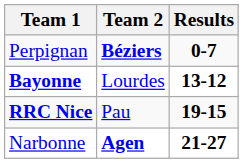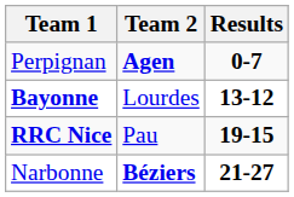 <table class="wikitable">
 <tr>
 <th>Team 1</th>
 <th>Team 2</th>
 <th>Results</th>
 </tr>
 <tr>
 <td><a href='#'>Perpignan</a></td>
-<td><strong><a href='#'>Béziers</a></strong></td>
+<td><strong><a href='#'>Agen</a></strong></td>
 <td align="center"><strong>0-7</strong></td>
 </tr>
 <tr bgcolor="white">
 <td><strong><a href='#'>Bayonne</a></strong></td>
 <td><a href='#'>Lourdes</a></td>
 <td align="center"><strong>13-12</strong></td>
 </tr>
 <tr>
 <td><strong><a href='#'>RRC Nice</a></strong></td>
 <td><a href='#'>Pau</a></td>
 <td align="center"><strong>19-15</strong></td>
 </tr>
 <tr bgcolor="white">
 <td><a href='#'>Narbonne</a></td>
-<td><strong><a href='#'>Agen</a></strong></td>
+<td><strong><a href='#'>Béziers</a></strong></td>
 <td align="center"><strong>21-27</strong></td>
 </tr>
 </table>
